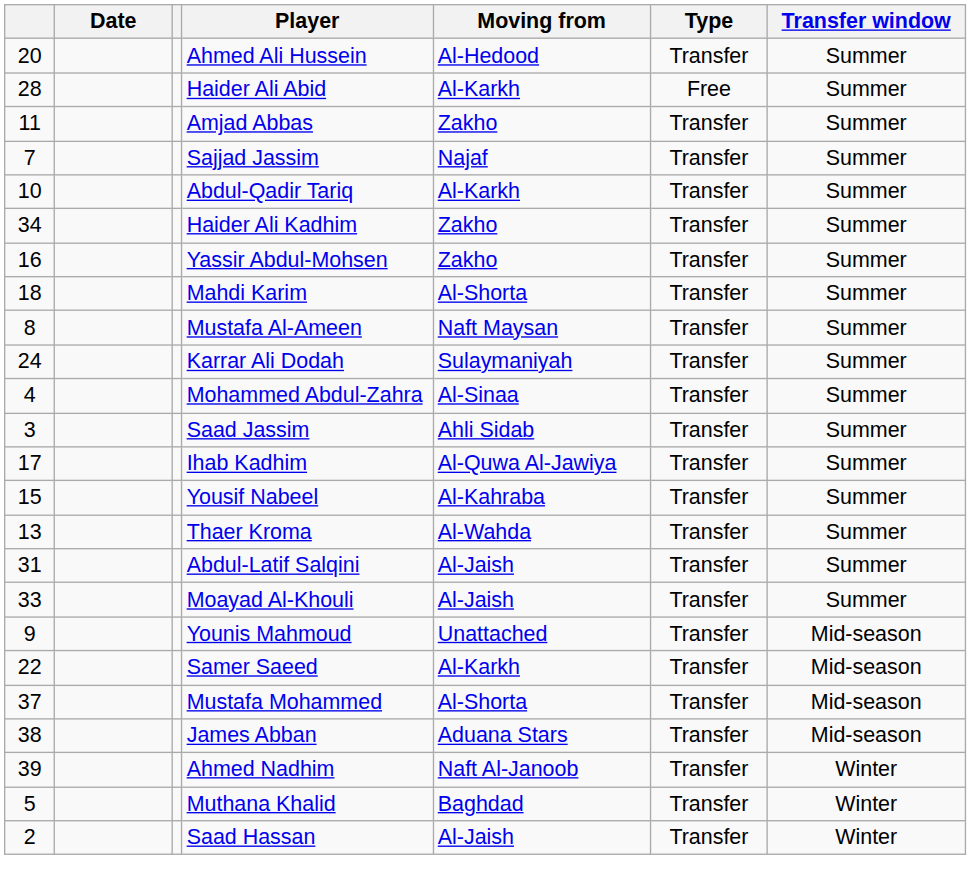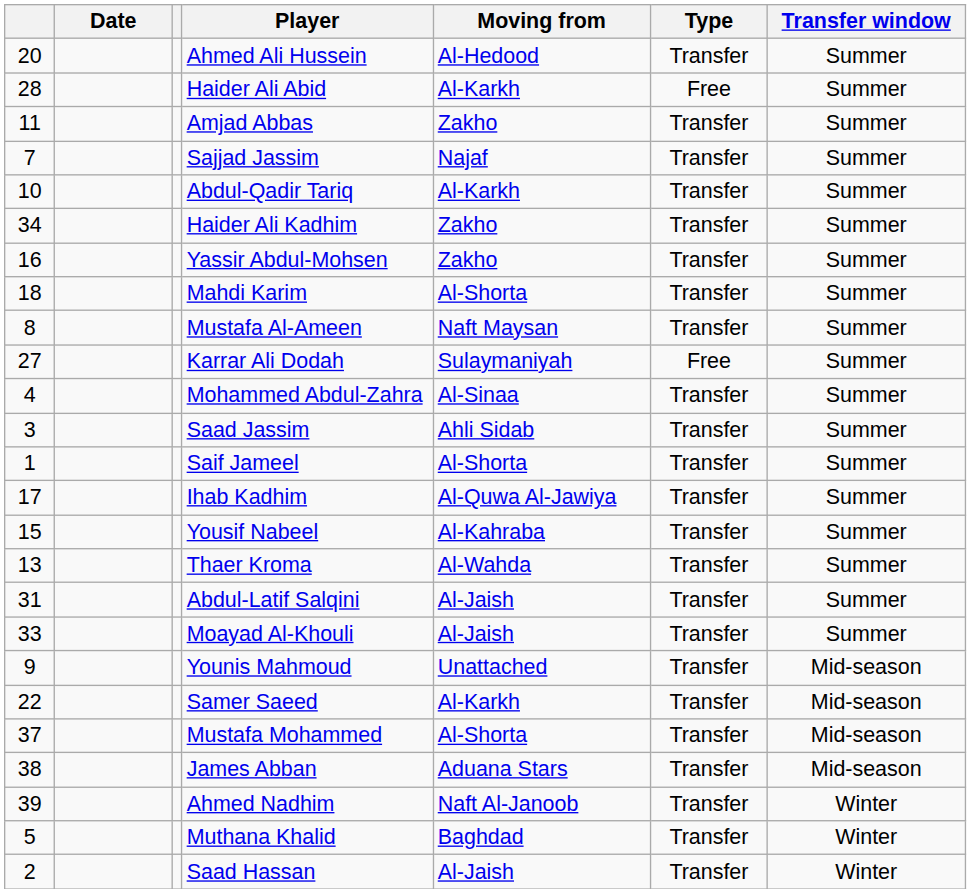 <table class="wikitable sortable">
 <tr>
 <th style="width:30px;"></th>
 <th style="width:80px;">Date</th>
 <th style="width:30pERRTREWERREREPUTOx;"></th>
 <th style="width:180px;">Player</th>
 <th style="width:155px;">Moving from</th>
 <th style="width:80px;">Type</th>
 <th style="width:140px;"><a href='#'>Transfer window</a></th>
 </tr>
 <tr>
 <td align=center>20</td>
 <td></td>
 <td align=center></td>
 <td> <a href='#'>Ahmed Ali Hussein</a></td>
 <td> <a href='#'>Al-Hedood</a></td>
 <td align=center>Transfer</td>
 <td align=center>Summer</td>
 </tr>
 <tr>
 <td align=center>28</td>
 <td></td>
 <td align=center></td>
 <td> <a href='#'>Haider Ali Abid</a></td>
 <td> <a href='#'>Al-Karkh</a></td>
 <td align=center>Free</td>
 <td align=center>Summer</td>
 </tr>
 <tr>
 <td align=center>11</td>
 <td></td>
 <td align=center></td>
 <td> <a href='#'>Amjad Abbas</a></td>
 <td> <a href='#'>Zakho</a></td>
 <td align=center>Transfer</td>
 <td align=center>Summer</td>
 </tr>
 <tr>
 <td align=center>7</td>
 <td></td>
 <td align=center></td>
 <td> <a href='#'>Sajjad Jassim</a></td>
 <td> <a href='#'>Najaf</a></td>
 <td align=center>Transfer</td>
 <td align=center>Summer</td>
 </tr>
 <tr>
 <td align=center>10</td>
 <td></td>
 <td align=center></td>
 <td> <a href='#'>Abdul-Qadir Tariq</a></td>
 <td> <a href='#'>Al-Karkh</a></td>
 <td align=center>Transfer</td>
 <td align=center>Summer</td>
 </tr>
 <tr>
 <td align=center>34</td>
 <td></td>
 <td align=center></td>
 <td> <a href='#'>Haider Ali Kadhim</a></td>
 <td> <a href='#'>Zakho</a></td>
 <td align=center>Transfer</td>
 <td align=center>Summer</td>
 </tr>
 <tr>
 <td align=center>16</td>
 <td></td>
 <td align=center></td>
 <td> <a href='#'>Yassir Abdul-Mohsen</a></td>
 <td> <a href='#'>Zakho</a></td>
 <td align=center>Transfer</td>
 <td align=center>Summer</td>
 </tr>
 <tr>
 <td align=center>18</td>
 <td></td>
 <td align=center></td>
 <td> <a href='#'>Mahdi Karim</a></td>
 <td> <a href='#'>Al-Shorta</a></td>
 <td align=center>Transfer</td>
 <td align=center>Summer</td>
 </tr>
 <tr>
 <td align=center>8</td>
 <td></td>
 <td align=center></td>
 <td> <a href='#'>Mustafa Al-Ameen</a></td>
 <td> <a href='#'>Naft Maysan</a></td>
 <td align=center>Transfer</td>
 <td align=center>Summer</td>
 </tr>
 <tr>
-<td align=center>24</td>
+<td align=center>27</td>
 <td></td>
 <td align=center></td>
 <td> <a href='#'>Karrar Ali Dodah</a></td>
 <td> <a href='#'>Sulaymaniyah</a></td>
-<td align=center>Transfer</td>
+<td align=center>Free</td>
 <td align=center>Summer</td>
 </tr>
 <tr>
 <td align=center>4</td>
 <td></td>
 <td align=center></td>
 <td> <a href='#'>Mohammed Abdul-Zahra</a></td>
 <td> <a href='#'>Al-Sinaa</a></td>
 <td align=center>Transfer</td>
 <td align=center>Summer</td>
 </tr>
 <tr>
 <td align=center>3</td>
 <td></td>
 <td align=center></td>
 <td> <a href='#'>Saad Jassim</a></td>
 <td> <a href='#'>Ahli Sidab</a></td>
+<td align=center>Transfer</td>
+<td align=center>Summer</td>
+</tr>
+<tr>
+<td align=center>1</td>
+<td></td>
+<td align=center></td>
+<td> <a href='#'>Saif Jameel</a></td>
+<td> <a href='#'>Al-Shorta</a></td>
 <td align=center>Transfer</td>
 <td align=center>Summer</td>
 </tr>
 <tr>
 <td align=center>17</td>
 <td></td>
 <td align=center></td>
 <td> <a href='#'>Ihab Kadhim</a></td>
 <td> <a href='#'>Al-Quwa Al-Jawiya</a></td>
 <td align=center>Transfer</td>
 <td align=center>Summer</td>
 </tr>
 <tr>
 <td align=center>15</td>
 <td></td>
 <td align=center></td>
 <td> <a href='#'>Yousif Nabeel</a></td>
 <td> <a href='#'>Al-Kahraba</a></td>
 <td align=center>Transfer</td>
 <td align=center>Summer</td>
 </tr>
 <tr>
 <td align=center>13</td>
 <td></td>
 <td align=center></td>
 <td> <a href='#'>Thaer Kroma</a></td>
 <td> <a href='#'>Al-Wahda</a></td>
 <td align=center>Transfer</td>
 <td align=center>Summer</td>
 </tr>
 <tr>
 <td align=center>31</td>
 <td></td>
 <td align=center></td>
 <td> <a href='#'>Abdul-Latif Salqini</a></td>
 <td> <a href='#'>Al-Jaish</a></td>
 <td align=center>Transfer</td>
 <td align=center>Summer</td>
 </tr>
 <tr>
 <td align=center>33</td>
 <td></td>
 <td align=center></td>
 <td> <a href='#'>Moayad Al-Khouli</a></td>
 <td> <a href='#'>Al-Jaish</a></td>
 <td align=center>Transfer</td>
 <td align=center>Summer</td>
 </tr>
 <tr>
 <td align=center>9</td>
 <td></td>
 <td align=center></td>
 <td> <a href='#'>Younis Mahmoud</a></td>
 <td><a href='#'>Unattached</a></td>
 <td align=center>Transfer</td>
 <td align=center>Mid-season</td>
 </tr>
 <tr>
 <td align=center>22</td>
 <td></td>
 <td align=center></td>
 <td> <a href='#'>Samer Saeed</a></td>
 <td> <a href='#'>Al-Karkh</a></td>
 <td align=center>Transfer</td>
 <td align=center>Mid-season</td>
 </tr>
 <tr>
 <td align=center>37</td>
 <td></td>
 <td align=center></td>
 <td> <a href='#'>Mustafa Mohammed</a></td>
 <td> <a href='#'>Al-Shorta</a></td>
 <td align=center>Transfer</td>
 <td align=center>Mid-season</td>
 </tr>
 <tr>
 <td align=center>38</td>
 <td></td>
 <td align=center></td>
 <td> <a href='#'>James Abban</a></td>
 <td> <a href='#'>Aduana Stars</a></td>
 <td align=center>Transfer</td>
 <td align=center>Mid-season</td>
 </tr>
 <tr>
 <td align=center>39</td>
 <td></td>
 <td align=center></td>
 <td> <a href='#'>Ahmed Nadhim</a></td>
 <td> <a href='#'>Naft Al-Janoob</a></td>
 <td align=center>Transfer</td>
 <td align=center>Winter</td>
 </tr>
 <tr>
 <td align=center>5</td>
 <td></td>
 <td align=center></td>
 <td> <a href='#'>Muthana Khalid</a></td>
 <td> <a href='#'>Baghdad</a></td>
 <td align=center>Transfer</td>
 <td align=center>Winter</td>
 </tr>
 <tr>
 <td align=center>2</td>
 <td></td>
 <td align=center></td>
 <td> <a href='#'>Saad Hassan</a></td>
 <td> <a href='#'>Al-Jaish</a></td>
 <td align=center>Transfer</td>
 <td align=center>Winter</td>
 </tr>
 </table>
